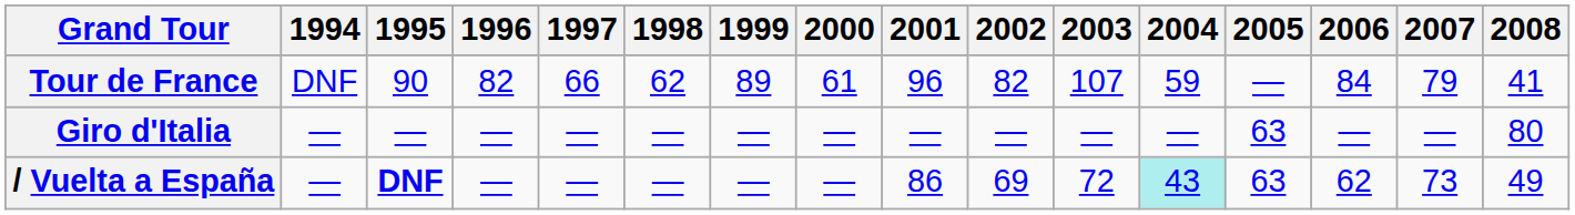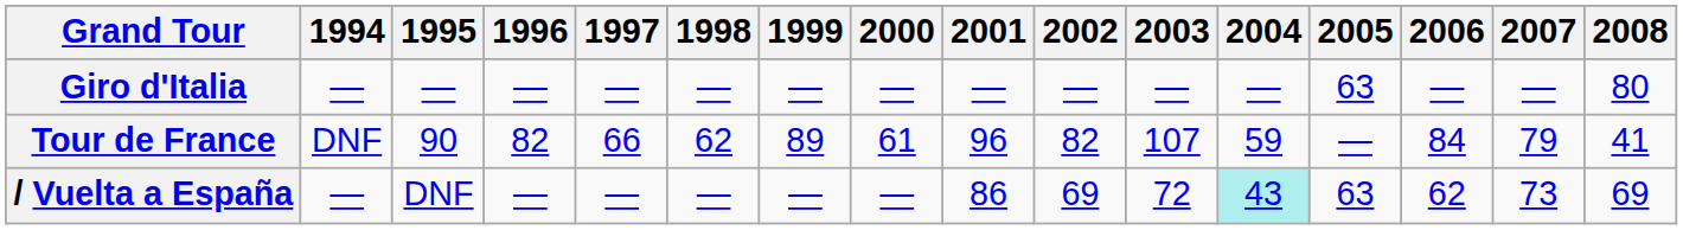 <table class="wikitable plainrowheaders">
 <tr>
 <th scope="col"><a href='#'>Grand Tour</a></th>
 <th scope="col">1994</th>
 <th scope="col">1995</th>
 <th scope="col">1996</th>
 <th scope="col">1997</th>
 <th scope="col">1998</th>
 <th scope="col">1999</th>
 <th scope="col">2000</th>
 <th scope="col">2001</th>
 <th scope="col">2002</th>
 <th scope="col">2003</th>
 <th scope="col">2004</th>
 <th scope="col">2005</th>
 <th scope="col">2006</th>
 <th scope="col">2007</th>
 <th scope="col">2008</th>
 </tr>
 <tr style="text-align:center;">
+<th scope="row"> <a href='#'>Giro d'Italia</a></th>
+<td><a href='#'>—</a></td>
+<td><a href='#'>—</a></td>
+<td><a href='#'>—</a></td>
+<td><a href='#'>—</a></td>
+<td><a href='#'>—</a></td>
+<td><a href='#'>—</a></td>
+<td><a href='#'>—</a></td>
+<td><a href='#'>—</a></td>
+<td><a href='#'>—</a></td>
+<td><a href='#'>—</a></td>
+<td><a href='#'>—</a></td>
+<td><a href='#'>63</a></td>
+<td><a href='#'>—</a></td>
+<td><a href='#'>—</a></td>
+<td><a href='#'>80</a></td>
+</tr>
+<tr style="text-align:center;">
 <th scope="row"> <a href='#'>Tour de France</a></th>
 <td><a href='#'>DNF</a></td>
 <td><a href='#'>90</a></td>
 <td><a href='#'>82</a></td>
 <td><a href='#'>66</a></td>
 <td><a href='#'>62</a></td>
 <td><a href='#'>89</a></td>
 <td><a href='#'>61</a></td>
 <td><a href='#'>96</a></td>
 <td><a href='#'>82</a></td>
 <td><a href='#'>107</a></td>
 <td><a href='#'>59</a></td>
 <td><a href='#'>—</a></td>
 <td><a href='#'>84</a></td>
 <td><a href='#'>79</a></td>
 <td><a href='#'>41</a></td>
 </tr>
 <tr style="text-align:center;">
-<th scope="row"> <a href='#'>Giro d'Italia</a></th>
-<td><a href='#'>—</a></td>
-<td><a href='#'>—</a></td>
-<td><a href='#'>—</a></td>
-<td><a href='#'>—</a></td>
-<td><a href='#'>—</a></td>
-<td><a href='#'>—</a></td>
-<td><a href='#'>—</a></td>
-<td><a href='#'>—</a></td>
-<td><a href='#'>—</a></td>
-<td><a href='#'>—</a></td>
-<td><a href='#'>—</a></td>
-<td><a href='#'>63</a></td>
-<td><a href='#'>—</a></td>
-<td><a href='#'>—</a></td>
-<td><a href='#'>80</a></td>
-</tr>
-<tr style="text-align:center;">
 <th scope="row">/ <a href='#'>Vuelta a España</a></th>
 <td><a href='#'>—</a></td>
-<td><strong><a href='#'>DNF</a></strong></td>
+<td><a href='#'>DNF</a></td>
 <td><a href='#'>—</a></td>
 <td><a href='#'>—</a></td>
 <td><a href='#'>—</a></td>
 <td><a href='#'>—</a></td>
 <td><a href='#'>—</a></td>
 <td><a href='#'>86</a></td>
 <td><a href='#'>69</a></td>
 <td><a href='#'>72</a></td>
 <td style="background: paleturquoise;"><a href='#'>43</a></td>
 <td><a href='#'>63</a></td>
 <td><a href='#'>62</a></td>
 <td><a href='#'>73</a></td>
-<td><a href='#'>49</a></td>
+<td><a href='#'>69</a></td>
 </tr>
 </table>
